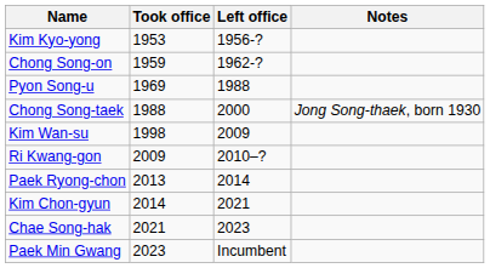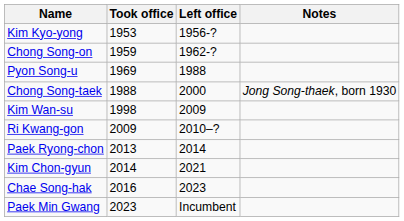 <table class="wikitable">
 <tr>
 <th>Name</th>
 <th>Took office</th>
 <th>Left office</th>
 <th>Notes</th>
 </tr>
 <tr>
 <td><a href='#'>Kim Kyo-yong</a></td>
 <td>1953</td>
 <td>1956-?</td>
 <td></td>
 </tr>
 <tr>
 <td><a href='#'>Chong Song-on</a></td>
 <td>1959</td>
 <td>1962-?</td>
 <td></td>
 </tr>
 <tr>
 <td><a href='#'>Pyon Song-u</a></td>
 <td>1969</td>
 <td>1988</td>
 <td></td>
 </tr>
 <tr>
 <td><a href='#'>Chong Song-taek</a></td>
 <td>1988</td>
 <td>2000</td>
 <td><em>Jong Song-thaek</em>, born 1930</td>
 </tr>
 <tr>
 <td><a href='#'>Kim Wan-su</a></td>
 <td>1998</td>
 <td>2009</td>
 <td></td>
 </tr>
 <tr>
 <td><a href='#'>Ri Kwang-gon</a></td>
 <td>2009</td>
 <td>2010–?</td>
 <td></td>
 </tr>
 <tr>
 <td><a href='#'>Paek Ryong-chon</a></td>
 <td>2013</td>
 <td>2014</td>
 <td></td>
 </tr>
 <tr>
 <td><a href='#'>Kim Chon-gyun</a></td>
 <td>2014</td>
 <td>2021</td>
 <td></td>
 </tr>
 <tr>
 <td><a href='#'>Chae Song-hak</a></td>
-<td>2021</td>
+<td>2016</td>
 <td>2023</td>
 <td></td>
 </tr>
 <tr>
 <td><a href='#'>Paek Min Gwang</a></td>
 <td>2023</td>
 <td>Incumbent</td>
 <td></td>
 </tr>
 </table>
